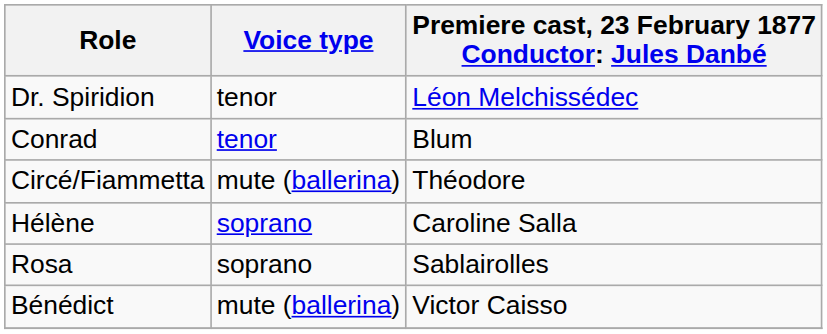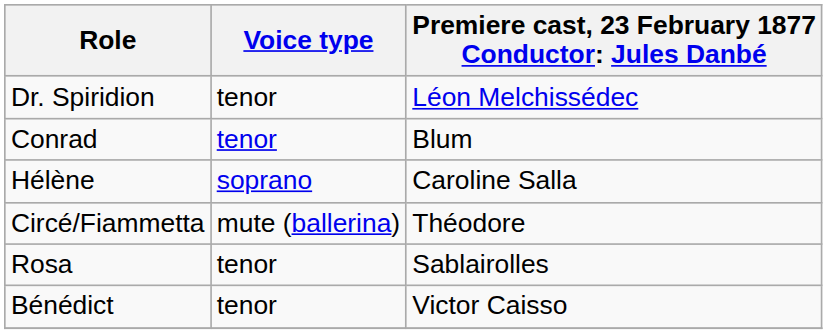 <table class="wikitable">
 <tr>
 <th>Role</th>
 <th><a href='#'>Voice type</a></th>
 <th>Premiere cast, 23 February 1877<br><a href='#'>Conductor</a>: <a href='#'>Jules Danbé</a></th>
 </tr>
 <tr>
 <td>Dr. Spiridion</td>
 <td>tenor</td>
 <td><a href='#'>Léon Melchissédec</a></td>
 </tr>
 <tr>
 <td>Conrad</td>
 <td><a href='#'>tenor</a></td>
 <td>Blum</td>
 </tr>
 <tr>
+<td>Hélène</td>
+<td><a href='#'>soprano</a></td>
+<td>Caroline Salla</td>
+</tr>
+<tr>
 <td>Circé/Fiammetta</td>
 <td>mute (<a href='#'>ballerina</a>)</td>
 <td>Théodore</td>
 </tr>
 <tr>
-<td>Hélène</td>
-<td><a href='#'>soprano</a></td>
-<td>Caroline Salla</td>
-</tr>
-<tr>
 <td>Rosa</td>
-<td>soprano</td>
+<td>tenor</td>
 <td>Sablairolles</td>
 </tr>
 <tr>
 <td>Bénédict</td>
-<td>mute (<a href='#'>ballerina</a>)</td>
+<td>tenor</td>
 <td>Victor Caisso</td>
 </tr>
 <tr>
 </tr>
 </table>
